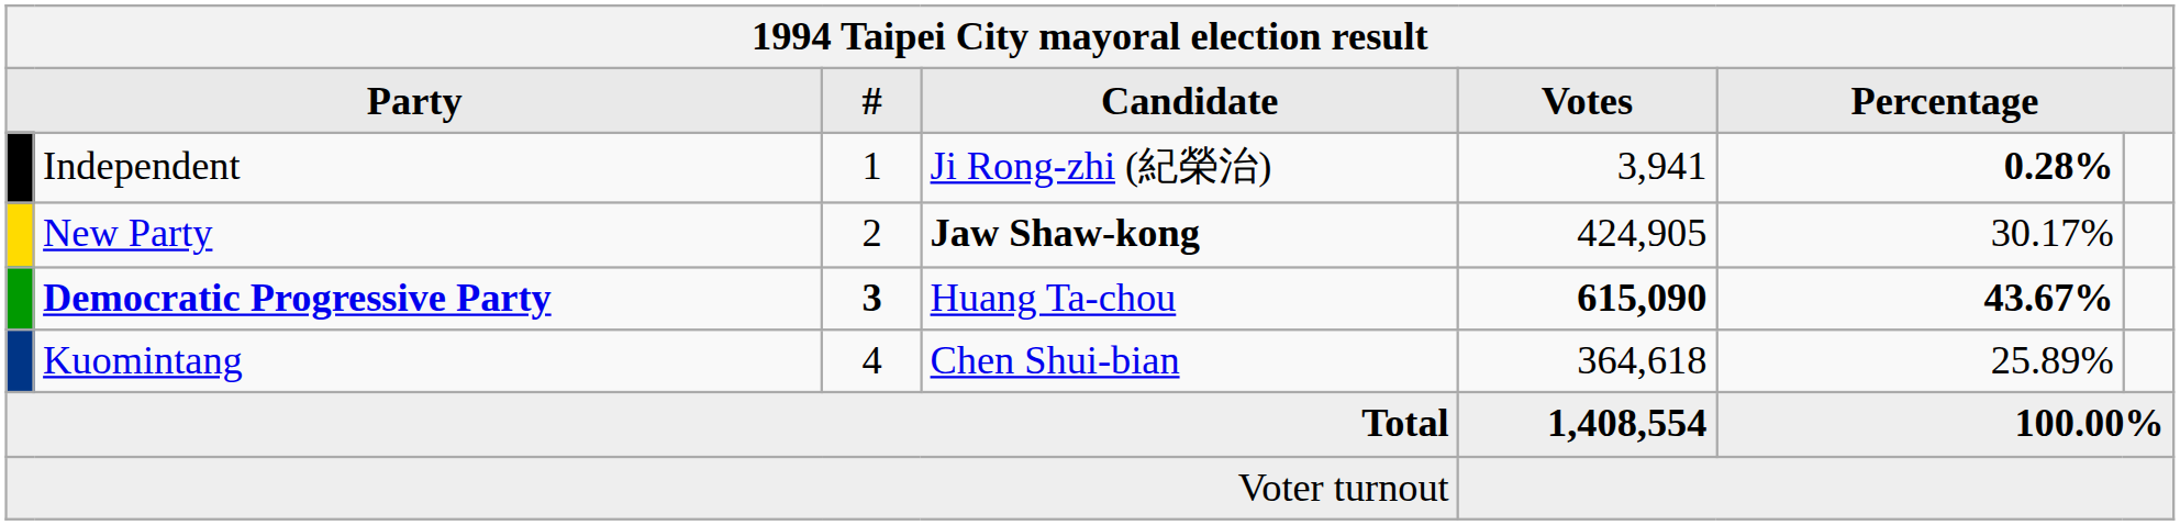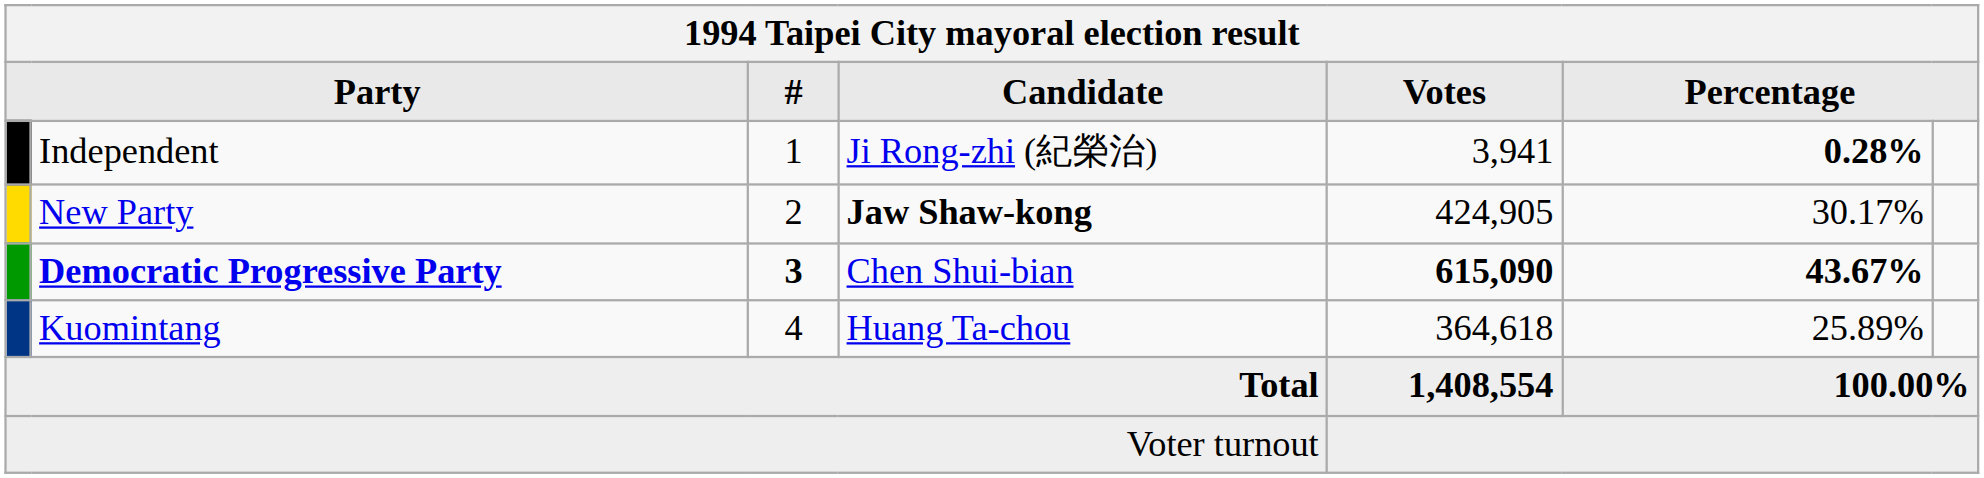 <table class="wikitable collapsible" style="margin:1em auto;">
 <tr>
 <th colspan="7">1994 Taipei City mayoral election result</th>
 </tr>
 <tr>
 <th colspan="2" style="background:#e9e9e9; width:20em;">Party</th>
 <th style="background:#e9e9e9; width:2em;">#</th>
 <th style="background:#e9e9e9; width:13em;">Candidate</th>
 <th style="background:#e9e9e9; width:6em;">Votes</th>
 <th colspan="2" style="background:#e9e9e9; width:11em;">Percentage</th>
 </tr>
 <tr>
 <td style="background:#000;"></td>
 <td align="left"> Independent</td>
 <td align="center">1</td>
 <td align="left"><a href='#'>Ji Rong-zhi</a> (紀榮治)</td>
 <td align="right">3,941</td>
 <td align="right"><strong>0.28%</strong></td>
 <td align="right"></td>
 </tr>
 <tr>
 <td style="background:#ffdb00;"></td>
 <td align="left"> <a href='#'>New Party</a></td>
 <td align="center">2</td>
 <td align="left"><strong>Jaw Shaw-kong</strong></td>
 <td align="right">424,905</td>
 <td align="right">30.17%</td>
 <td align="right"></td>
 </tr>
 <tr>
 <td style="background:#009a00;"></td>
 <td align="left"><strong> <a href='#'>Democratic Progressive Party</a></strong></td>
 <td align="center"><strong>3</strong></td>
-<td align="left"><a href='#'>Huang Ta-chou</a></td>
+<td align="left"><a href='#'>Chen Shui-bian</a></td>
 <td align="right"><strong>615,090</strong></td>
 <td align="right"><strong>43.67%</strong></td>
 <td align="right"></td>
 </tr>
 <tr>
 <td style="background:#003586;"></td>
 <td align="left"><a href='#'>Kuomintang</a></td>
 <td align="center">4</td>
-<td align="left"><a href='#'>Chen Shui-bian</a></td>
+<td align="left"><a href='#'>Huang Ta-chou</a></td>
 <td align="right">364,618</td>
 <td align="right">25.89%</td>
 <td align="right"></td>
 </tr>
 <tr style="background:#eee;">
 <td colspan="4" style="text-align:right;"><strong>Total</strong></td>
 <td align="right"><strong>1,408,554</strong></td>
 <td colspan="2" style="text-align:right;"><strong>100.00%</strong></td>
 </tr>
 <tr style="background:#eee; text-align:right;">
 <td colspan="4">Voter turnout</td>
 <td colspan="3" style="text-align:right;"></td>
 </tr>
 </table>
